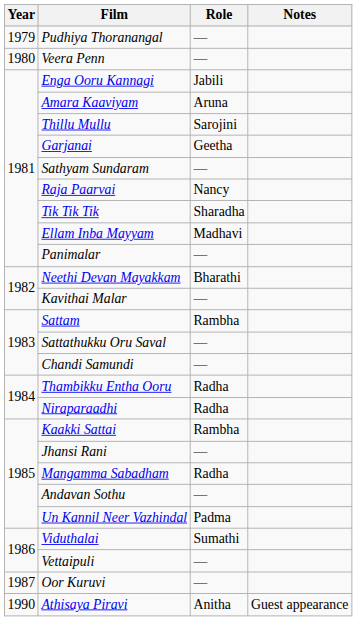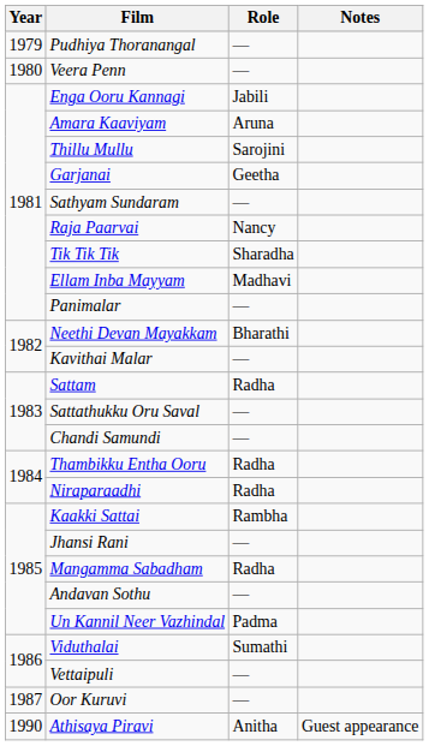 <table class="wikitable sortable">
 <tr style="background:#ccc; text-align: center; ">
 <th>Year</th>
 <th>Film</th>
 <th>Role</th>
 <th>Notes</th>
 </tr>
 <tr>
 <td>1979</td>
 <td><em>Pudhiya Thoranangal</em></td>
 <td>—</td>
 <td></td>
 </tr>
 <tr>
 <td>1980</td>
 <td><em>Veera Penn</em></td>
 <td>—</td>
 <td></td>
 </tr>
 <tr>
 <td rowspan="9">1981</td>
 <td><em><a href='#'>Enga Ooru Kannagi</a></em></td>
 <td>Jabili</td>
 <td></td>
 </tr>
 <tr>
 <td><em><a href='#'>Amara Kaaviyam</a></em></td>
 <td>Aruna</td>
 <td></td>
 </tr>
 <tr>
 <td><em><a href='#'>Thillu Mullu</a></em></td>
 <td>Sarojini</td>
 <td></td>
 </tr>
 <tr>
 <td><em><a href='#'>Garjanai</a></em></td>
 <td>Geetha</td>
 <td></td>
 </tr>
 <tr>
 <td><em>Sathyam Sundaram</em></td>
 <td>—</td>
 <td></td>
 </tr>
 <tr>
 <td><em><a href='#'>Raja Paarvai</a></em></td>
 <td>Nancy</td>
 <td></td>
 </tr>
 <tr>
 <td><em><a href='#'>Tik Tik Tik</a></em></td>
 <td>Sharadha</td>
 <td></td>
 </tr>
 <tr>
 <td><em><a href='#'>Ellam Inba Mayyam</a></em></td>
 <td>Madhavi</td>
 <td></td>
 </tr>
 <tr>
 <td><em>Panimalar</em></td>
 <td>—</td>
 <td></td>
 </tr>
 <tr>
 <td rowspan="2">1982</td>
 <td><em><a href='#'>Neethi Devan Mayakkam</a></em></td>
 <td>Bharathi</td>
 <td></td>
 </tr>
 <tr>
 <td><em>Kavithai Malar</em></td>
 <td>—</td>
 <td></td>
 </tr>
 <tr>
 <td rowspan="3">1983</td>
 <td><em><a href='#'>Sattam</a></em></td>
-<td>Rambha</td>
+<td>Radha</td>
 <td></td>
 </tr>
 <tr>
 <td><em>Sattathukku Oru Saval</em></td>
 <td>—</td>
 <td></td>
 </tr>
 <tr>
 <td><em>Chandi Samundi</em></td>
 <td>—</td>
 <td></td>
 </tr>
 <tr>
 <td rowspan="2">1984</td>
 <td><em><a href='#'>Thambikku Entha Ooru</a></em></td>
 <td>Radha</td>
 <td></td>
 </tr>
 <tr>
 <td><em><a href='#'>Niraparaadhi</a></em></td>
 <td>Radha</td>
 <td></td>
 </tr>
 <tr>
 <td rowspan="5">1985</td>
 <td><em><a href='#'>Kaakki Sattai</a></em></td>
 <td>Rambha</td>
 <td></td>
 </tr>
 <tr>
 <td><em>Jhansi Rani</em></td>
 <td>—</td>
 <td></td>
 </tr>
 <tr>
 <td><em><a href='#'>Mangamma Sabadham</a></em></td>
 <td>Radha</td>
 <td></td>
 </tr>
 <tr>
 <td><em>Andavan Sothu</em></td>
 <td>—</td>
 <td></td>
 </tr>
 <tr>
 <td><em><a href='#'>Un Kannil Neer Vazhindal</a></em></td>
 <td>Padma</td>
 <td></td>
 </tr>
 <tr>
 <td rowspan="2">1986</td>
 <td><em><a href='#'>Viduthalai</a></em></td>
 <td>Sumathi</td>
 <td></td>
 </tr>
 <tr>
 <td><em>Vettaipuli</em></td>
 <td>—</td>
 <td></td>
 </tr>
 <tr>
 <td>1987</td>
 <td><em>Oor Kuruvi</em></td>
 <td>—</td>
 <td></td>
 </tr>
 <tr>
 <td>1990</td>
 <td><em><a href='#'>Athisaya Piravi</a></em></td>
 <td>Anitha</td>
 <td>Guest appearance</td>
 </tr>
 </table>
